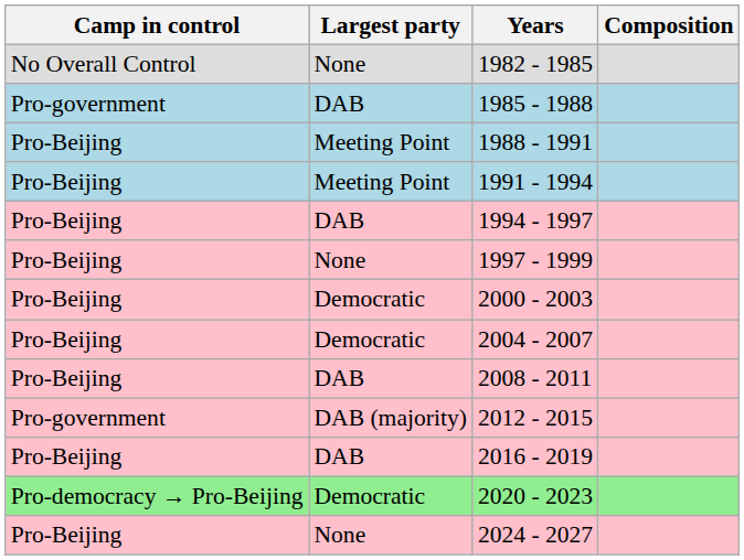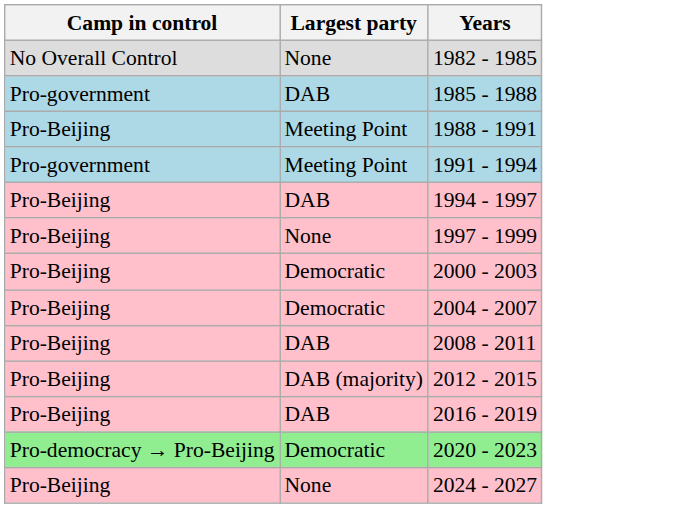 <table class="wikitable" style="font-size: 95%;">
 <tr>
 <th>Camp in control</th>
 <th>Largest party</th>
 <th>Years</th>
-<th>Composition</th>
 </tr>
 <tr ! style="background-color: #DDDDDD">
 <td>No Overall Control</td>
 <td>None</td>
 <td>1982 - 1985</td>
-<td></td>
 </tr>
 <tr ! style="background-color: LightBlue">
 <td>Pro-government</td>
 <td>DAB</td>
 <td>1985 - 1988</td>
-<td></td>
 </tr>
 <tr ! style="background-color: LightBlue">
 <td>Pro-Beijing</td>
 <td>Meeting Point</td>
 <td>1988 - 1991</td>
-<td></td>
 </tr>
 <tr ! style="background-color: LightBlue">
-<td>Pro-Beijing</td>
+<td>Pro-government</td>
 <td>Meeting Point</td>
 <td>1991 - 1994</td>
-<td></td>
 </tr>
 <tr ! style="background-color: Pink">
 <td>Pro-Beijing</td>
 <td>DAB</td>
 <td>1994 - 1997</td>
-<td></td>
 </tr>
 <tr ! style="background-color: Pink">
 <td>Pro-Beijing</td>
 <td>None</td>
 <td>1997 - 1999</td>
-<td></td>
 </tr>
 <tr ! style="background-color: Pink">
 <td>Pro-Beijing</td>
 <td>Democratic</td>
 <td>2000 - 2003</td>
-<td></td>
 </tr>
 <tr ! style="background-color: Pink">
 <td>Pro-Beijing</td>
 <td>Democratic</td>
 <td>2004 - 2007</td>
-<td></td>
 </tr>
 <tr ! style="background-color: Pink">
 <td>Pro-Beijing</td>
 <td>DAB</td>
 <td>2008 - 2011</td>
-<td></td>
 </tr>
 <tr ! style="background-color: Pink">
-<td>Pro-government</td>
+<td>Pro-Beijing</td>
 <td>DAB (majority)</td>
 <td>2012 - 2015</td>
-<td></td>
 </tr>
 <tr ! style="background-color: Pink">
 <td>Pro-Beijing</td>
 <td>DAB</td>
 <td>2016 - 2019</td>
-<td></td>
 </tr>
 <tr ! style="background-color: LightGreen">
 <td>Pro-democracy → Pro-Beijing</td>
 <td>Democratic</td>
 <td>2020 - 2023</td>
-<td></td>
 </tr>
 <tr ! style="background-color: Pink">
 <td>Pro-Beijing</td>
 <td>None</td>
 <td>2024 - 2027</td>
-<td></td>
 </tr>
 </table>
